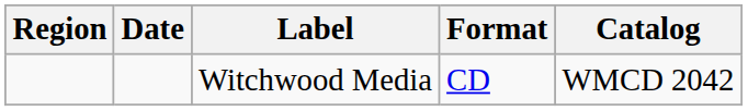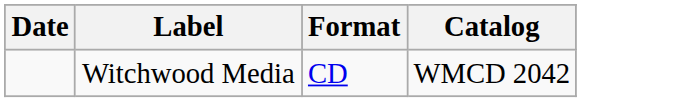 <table class="wikitable">
 <tr>
-<th>Region</th>
 <th>Date</th>
 <th>Label</th>
 <th>Format</th>
 <th>Catalog</th>
 </tr>
 <tr>
 <td></td>
-<td></td>
 <td>Witchwood Media</td>
 <td><a href='#'>CD</a></td>
 <td>WMCD 2042</td>
 </tr>
 </table>
